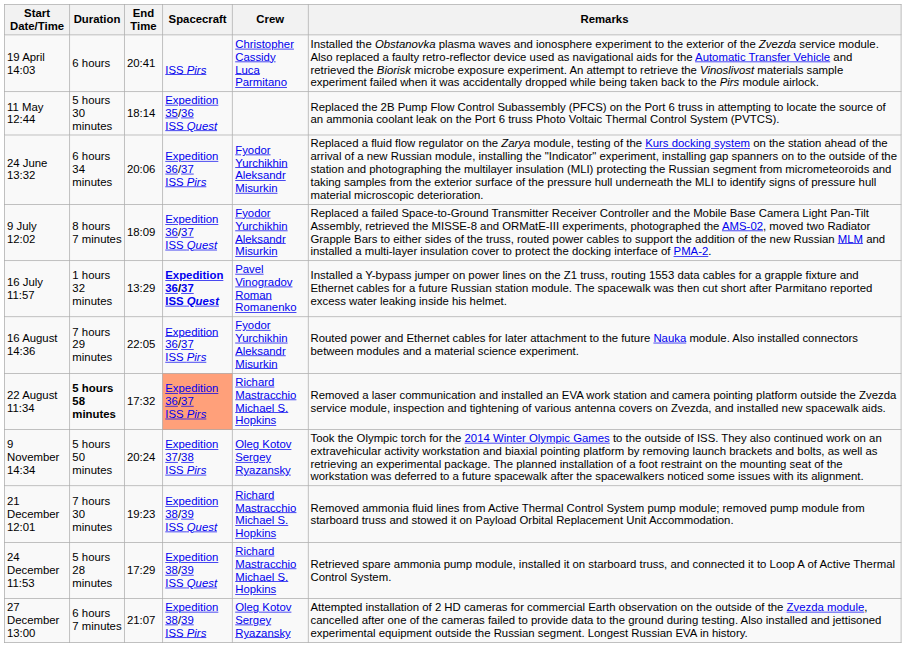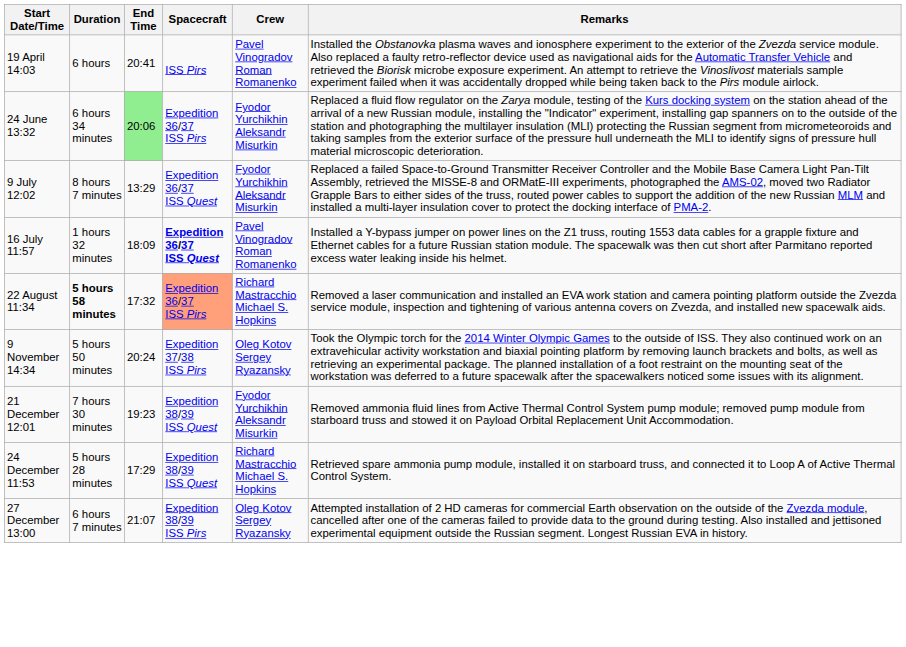 <table class="wikitable" style="width:100%;">
 <tr>
 <th scope=col>Start Date/Time</th>
 <th scope=col>Duration</th>
 <th scope=col>End Time</th>
 <th scope=col>Spacecraft</th>
 <th scope=col>Crew</th>
 <th scope=col>Remarks</th>
 </tr>
 <tr>
 <td>19 April<br>14:03</td>
 <td>6 hours<br></td>
 <td>20:41</td>
 <td><br><a href='#'>ISS <em>Pirs</em></a></td>
-<td> <a href='#'>Christopher Cassidy</a><br> <a href='#'>Luca Parmitano</a></td>
+<td> <a href='#'>Pavel Vinogradov</a><br> <a href='#'>Roman Romanenko</a></td>
 <td>Installed the <em>Obstanovka</em> plasma waves and ionosphere experiment to the exterior of the <em>Zvezda</em> service module. Also replaced a faulty retro-reflector device used as navigational aids for the <a href='#'>Automatic Transfer Vehicle</a> and retrieved the <em>Biorisk</em> microbe exposure experiment. An attempt to retrieve the <em>Vinoslivost</em> materials sample experiment failed when it was accidentally dropped while being taken back to the <em>Pirs</em> module airlock.</td>
-</tr>
-<tr>
-<td>11 May<br>12:44</td>
-<td>5 hours<br>30 minutes</td>
-<td>18:14</td>
-<td><a href='#'>Expedition 35</a>/<a href='#'>36</a><br><a href='#'>ISS <em>Quest</em></a></td>
-<td><br></td>
-<td>Replaced the 2B Pump Flow Control Subassembly (PFCS) on the Port 6 truss in attempting to locate the source of an ammonia coolant leak on the Port 6 truss Photo Voltaic Thermal Control System (PVTCS).</td>
 </tr>
 <tr>
 <td>24 June<br>13:32</td>
 <td>6 hours<br>34 minutes</td>
-<td>20:06</td>
+<td style="background: lightgreen;">20:06</td>
 <td><a href='#'>Expedition 36</a>/<a href='#'>37</a><br><a href='#'>ISS <em>Pirs</em></a></td>
 <td> <a href='#'>Fyodor Yurchikhin</a><br> <a href='#'>Aleksandr Misurkin</a></td>
 <td>Replaced a fluid flow regulator on the <em>Zarya</em> module, testing of the <a href='#'>Kurs docking system</a> on the station ahead of the arrival of a new Russian module, installing the "Indicator" experiment, installing gap spanners on to the outside of the station and  photographing the multilayer insulation (MLI) protecting the Russian segment from micrometeoroids and taking samples from the exterior surface of the pressure hull underneath the MLI to identify signs of pressure hull material microscopic deterioration.</td>
 </tr>
 <tr>
 <td>9 July<br>12:02</td>
 <td>8 hours<br>7 minutes</td>
-<td>18:09</td>
+<td>13:29</td>
 <td><a href='#'>Expedition 36</a>/<a href='#'>37</a><br><a href='#'>ISS <em>Quest</em></a></td>
 <td> <a href='#'>Fyodor Yurchikhin</a><br> <a href='#'>Aleksandr Misurkin</a></td>
 <td>Replaced a failed Space-to-Ground Transmitter Receiver Controller and the Mobile Base Camera Light Pan-Tilt Assembly, retrieved the MISSE-8 and ORMatE-III experiments, photographed the <a href='#'>AMS-02</a>, moved two Radiator Grapple Bars to either sides of the truss, routed power cables to support the addition of the new Russian <a href='#'>MLM</a> and installed a multi-layer insulation cover to protect the docking interface of <a href='#'>PMA-2</a>.</td>
 </tr>
 <tr>
 <td>16 July<br>11:57</td>
 <td>1 hours<br>32 minutes</td>
-<td>13:29</td>
+<td>18:09</td>
 <td><strong><a href='#'>Expedition 36</a>/<a href='#'>37</a><br><a href='#'>ISS <em>Quest</em></a></strong></td>
 <td> <a href='#'>Pavel Vinogradov</a><br> <a href='#'>Roman Romanenko</a></td>
 <td>Installed a Y-bypass jumper on power lines on the Z1 truss, routing 1553 data cables for a grapple fixture and Ethernet cables for a future Russian station module. The spacewalk was then cut short after Parmitano reported excess water leaking inside his helmet.</td>
-</tr>
-<tr>
-<td>16 August<br>14:36</td>
-<td>7 hours<br>29 minutes</td>
-<td>22:05</td>
-<td><a href='#'>Expedition 36</a>/<a href='#'>37</a><br><a href='#'>ISS <em>Pirs</em></a></td>
-<td> <a href='#'>Fyodor Yurchikhin</a><br> <a href='#'>Aleksandr Misurkin</a></td>
-<td>Routed power and Ethernet cables for later attachment to the future <a href='#'>Nauka</a> module. Also installed connectors between modules and a material science experiment.</td>
 </tr>
 <tr>
 <td>22 August<br>11:34</td>
 <td><strong>5 hours<br>58 minutes</strong></td>
 <td>17:32</td>
 <td style="background: lightsalmon;"><a href='#'>Expedition 36</a>/<a href='#'>37</a><br><a href='#'>ISS <em>Pirs</em></a></td>
 <td> <a href='#'>Richard Mastracchio</a><br> <a href='#'>Michael S. Hopkins</a></td>
 <td>Removed a laser communication and installed an EVA work station and camera pointing platform outside the Zvezda service module, inspection and tightening of various antenna covers on Zvezda, and installed new spacewalk aids.</td>
 </tr>
 <tr>
 <td>9 November<br>14:34</td>
 <td>5 hours<br>50 minutes</td>
 <td>20:24</td>
 <td><a href='#'>Expedition 37</a>/<a href='#'>38</a><br><a href='#'>ISS <em>Pirs</em></a></td>
 <td> <a href='#'>Oleg Kotov</a><br> <a href='#'>Sergey Ryazansky</a></td>
 <td>Took the Olympic torch for the <a href='#'>2014 Winter Olympic Games</a> to the outside of ISS. They also continued work on an extravehicular activity workstation and biaxial pointing platform by removing launch brackets and bolts, as well as retrieving an experimental package. The planned installation of a foot restraint on the mounting seat of the workstation was deferred to a future spacewalk after the spacewalkers noticed some issues with its alignment.</td>
 </tr>
 <tr>
 <td>21 December<br>12:01</td>
 <td>7 hours<br>30 minutes</td>
 <td>19:23</td>
 <td><a href='#'>Expedition 38</a>/<a href='#'>39</a><br><a href='#'>ISS <em>Quest</em></a></td>
-<td> <a href='#'>Richard Mastracchio</a><br> <a href='#'>Michael S. Hopkins</a></td>
+<td> <a href='#'>Fyodor Yurchikhin</a><br> <a href='#'>Aleksandr Misurkin</a></td>
 <td>Removed ammonia fluid lines from Active Thermal Control System pump module; removed pump module from starboard truss and stowed it on Payload Orbital Replacement Unit Accommodation.</td>
 </tr>
 <tr>
 <td>24 December<br>11:53</td>
 <td>5 hours<br>28 minutes</td>
 <td>17:29</td>
 <td><a href='#'>Expedition 38</a>/<a href='#'>39</a><br><a href='#'>ISS <em>Quest</em></a></td>
 <td> <a href='#'>Richard Mastracchio</a><br> <a href='#'>Michael S. Hopkins</a></td>
 <td>Retrieved spare ammonia pump module, installed it on starboard truss, and connected it to Loop A of Active Thermal Control System.</td>
 </tr>
 <tr>
 <td>27 December<br>13:00</td>
 <td>6 hours<br>7 minutes</td>
 <td>21:07</td>
 <td><a href='#'>Expedition 38</a>/<a href='#'>39</a><br><a href='#'>ISS <em>Pirs</em></a></td>
 <td> <a href='#'>Oleg Kotov</a><br> <a href='#'>Sergey Ryazansky</a></td>
 <td>Attempted installation of 2 HD cameras for commercial Earth observation on the outside of the <a href='#'>Zvezda module</a>, cancelled after one of the cameras failed to provide data to the ground during testing. Also installed and jettisoned experimental equipment outside the Russian segment. Longest Russian EVA in history.</td>
 </tr>
 </table>
